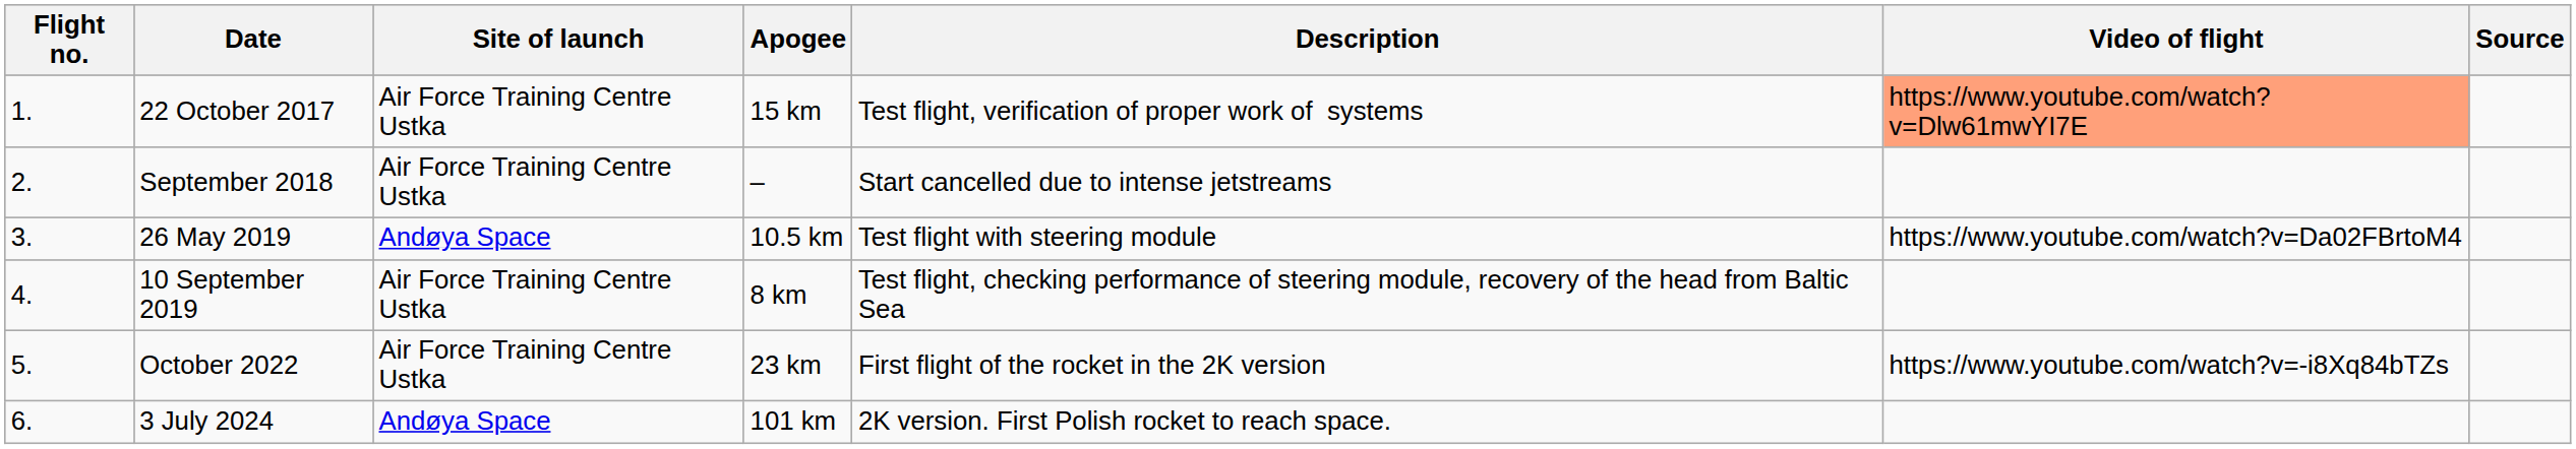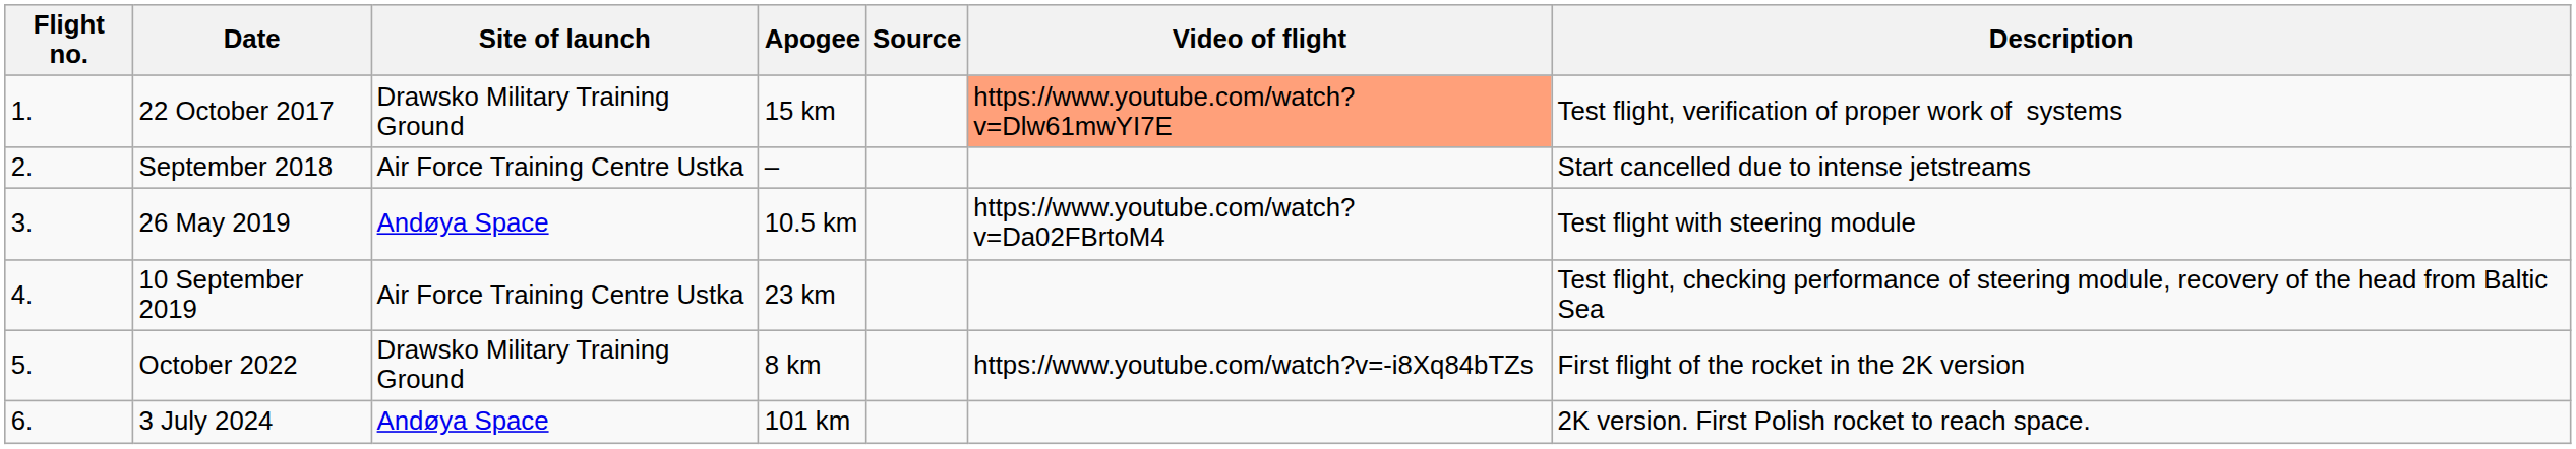 <table class="wikitable">
 <tr>
 <th>Flight no.</th>
 <th>Date</th>
 <th>Site of launch</th>
 <th>Apogee</th>
+<th>Source</th>
+<th><strong>Video of flight</strong></th>
 <th>Description</th>
-<th><strong>Video of flight</strong></th>
-<th>Source</th>
 </tr>
 <tr>
 <td>1.</td>
 <td>22 October 2017</td>
-<td>Air Force Training Centre Ustka</td>
+<td>Drawsko Military Training Ground</td>
 <td>15 km</td>
+<td></td>
+<td style="background: lightsalmon;">https://www.youtube.com/watch?v=Dlw61mwYI7E</td>
 <td>Test flight, verification of proper work of  systems</td>
-<td style="background: lightsalmon;">https://www.youtube.com/watch?v=Dlw61mwYI7E</td>
-<td></td>
 </tr>
 <tr>
 <td>2.</td>
 <td>September 2018</td>
 <td>Air Force Training Centre Ustka</td>
 <td>–</td>
-<td>Start cancelled due to intense jetstreams</td>
 <td></td>
 <td></td>
+<td>Start cancelled due to intense jetstreams</td>
 </tr>
 <tr>
 <td>3.</td>
 <td>26 May 2019</td>
 <td><a href='#'>Andøya Space</a></td>
 <td>10.5 km</td>
+<td></td>
+<td>https://www.youtube.com/watch?v=Da02FBrtoM4</td>
 <td>Test flight with steering module</td>
-<td>https://www.youtube.com/watch?v=Da02FBrtoM4</td>
-<td></td>
 </tr>
 <tr>
 <td>4.</td>
 <td>10 September 2019</td>
 <td>Air Force Training Centre Ustka</td>
-<td>8 km</td>
-<td>Test flight, checking performance of steering module, recovery of the head from Baltic Sea</td>
+<td>23 km</td>
 <td></td>
 <td></td>
+<td>Test flight, checking performance of steering module, recovery of the head from Baltic Sea</td>
 </tr>
 <tr>
 <td>5.</td>
 <td>October 2022</td>
-<td>Air Force Training Centre Ustka</td>
-<td>23 km</td>
+<td>Drawsko Military Training Ground</td>
+<td>8 km</td>
+<td></td>
+<td>https://www.youtube.com/watch?v=-i8Xq84bTZs</td>
 <td>First flight of the rocket in the 2K version</td>
-<td>https://www.youtube.com/watch?v=-i8Xq84bTZs</td>
-<td></td>
 </tr>
 <tr>
 <td>6.</td>
 <td>3 July 2024</td>
 <td><a href='#'>Andøya Space</a></td>
 <td>101 km</td>
-<td>2K version. First Polish rocket to reach space.</td>
 <td></td>
 <td></td>
+<td>2K version. First Polish rocket to reach space.</td>
 </tr>
 </table>
